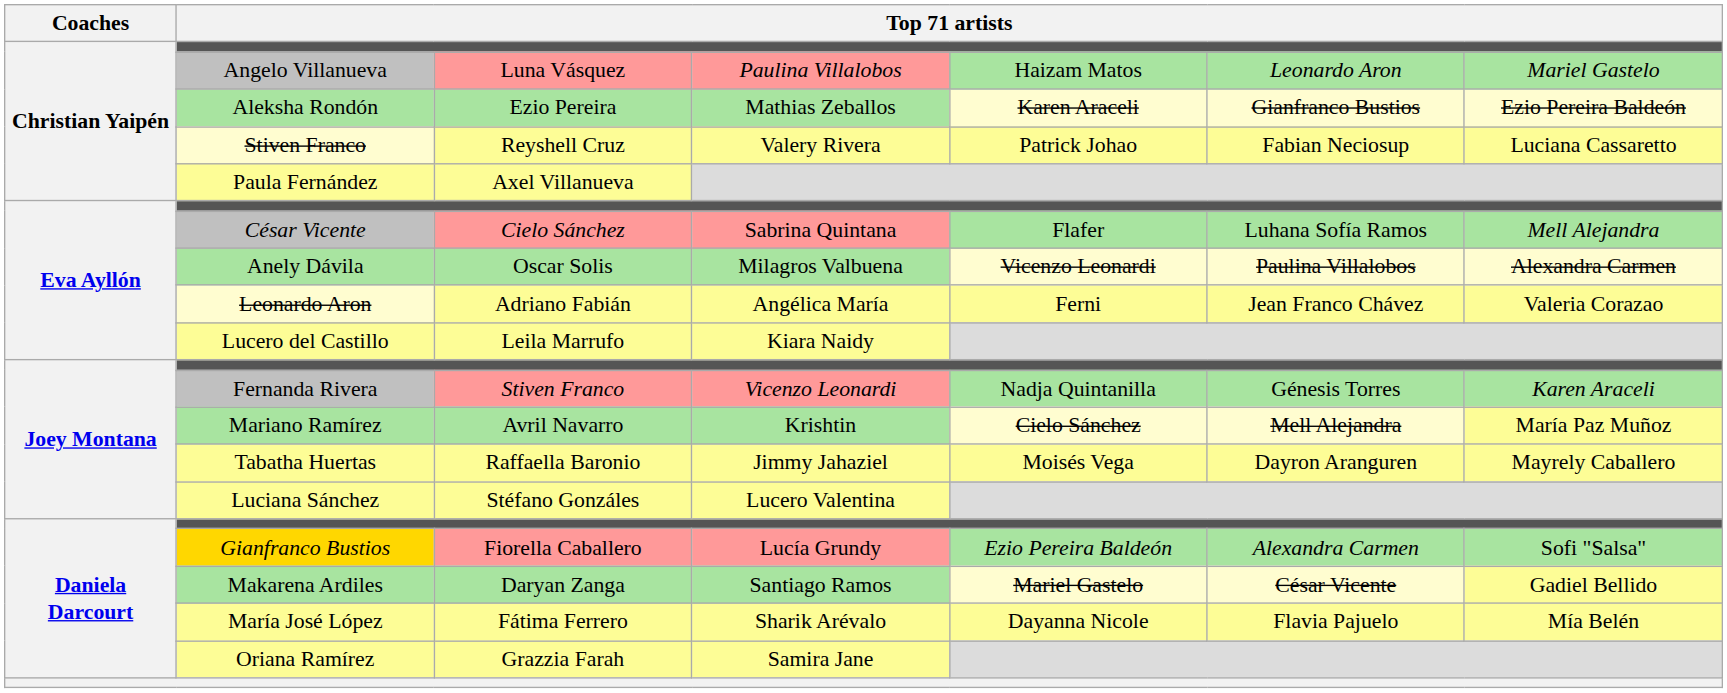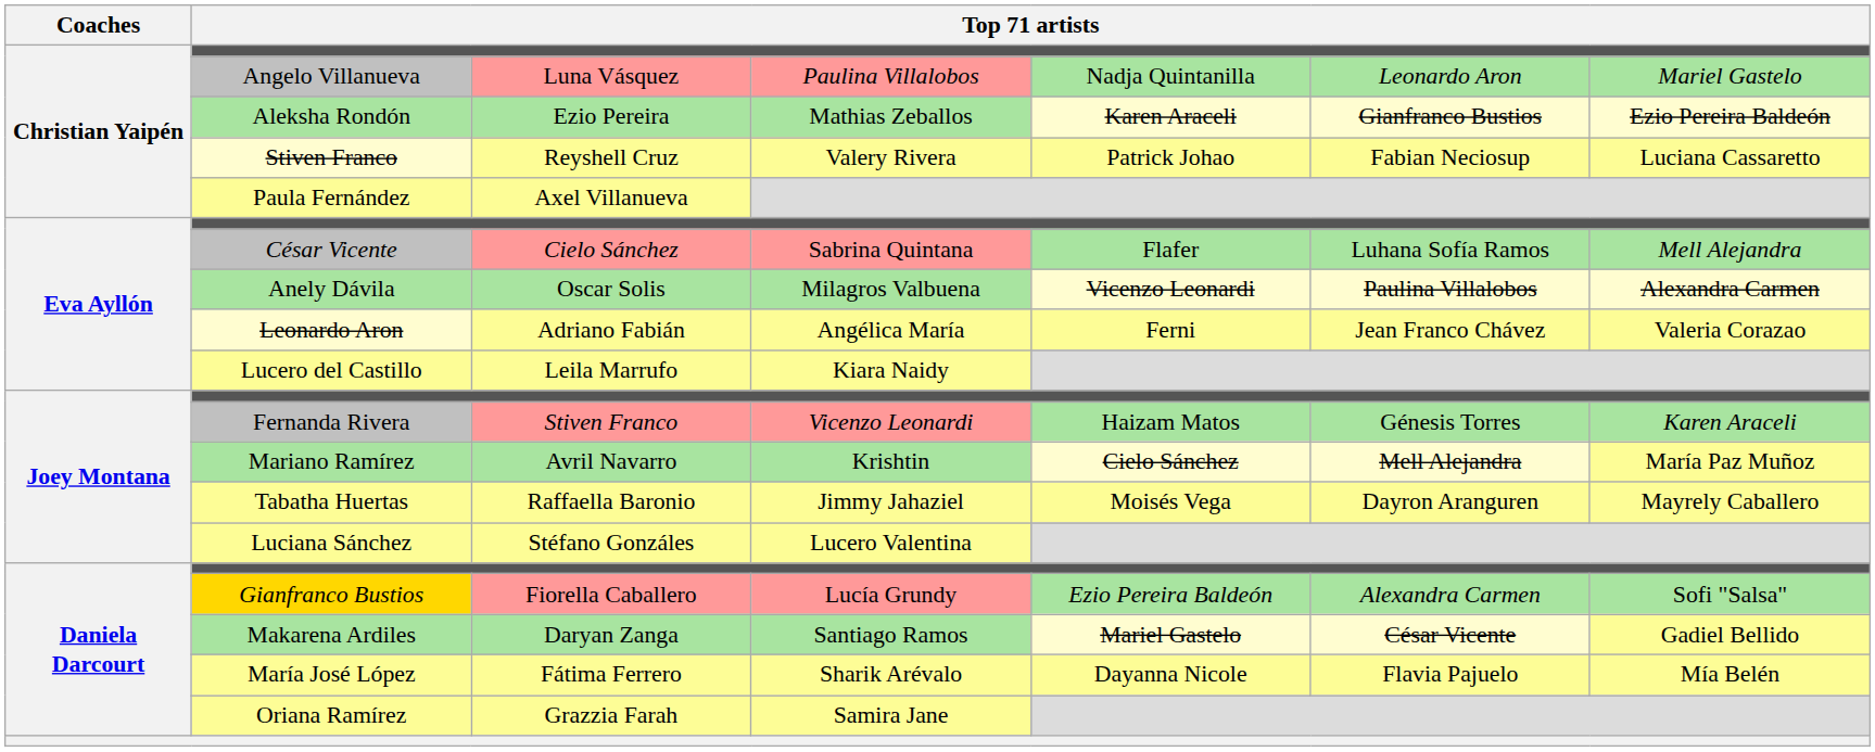 <table class="wikitable" style="text-align:center; line-height:20px; width:100%">
 <tr>
 <th scope="col" width="10%">Coaches</th>
 <th colspan="6" scope="col" width="90%">Top 71 artists</th>
 </tr>
 <tr>
 <th rowspan="5">Christian Yaipén</th>
 <td colspan="6" style="background:#555555"></td>
 </tr>
 <tr>
 <td style="background:silver">Angelo Villanueva</td>
 <td style="background:#FF9999">Luna Vásquez</td>
 <td style="background:#FF9999"><em>Paulina Villalobos</em></td>
-<td style="background:#A8E4A0">Haizam Matos</td>
+<td style="background:#A8E4A0">Nadja Quintanilla</td>
 <td style="background:#A8E4A0"><em>Leonardo Aron</em></td>
 <td style="background:#A8E4A0"><em>Mariel Gastelo</em></td>
 </tr>
 <tr>
 <td style="background:#A8E4A0">Aleksha Rondón</td>
 <td style="background:#A8E4A0">Ezio Pereira</td>
 <td style="background:#A8E4A0">Mathias Zeballos</td>
 <td style="background:#FFFDD0"><s>Karen Araceli</s></td>
 <td style="background:#FFFDD0"><s>Gianfranco Bustios</s></td>
 <td style="background:#FFFDD0"><s>Ezio Pereira Baldeón</s></td>
 </tr>
 <tr>
 <td style="background:#FFFDD0"><s>Stiven Franco</s></td>
 <td style="background:#FDFD96">Reyshell Cruz</td>
 <td style="background:#FDFD96">Valery Rivera</td>
 <td style="background:#FDFD96">Patrick Johao</td>
 <td style="background:#FDFD96">Fabian Neciosup</td>
 <td style="background:#FDFD96">Luciana Cassaretto</td>
 </tr>
 <tr>
 <td style="background:#FDFD96">Paula Fernández</td>
 <td style="background:#FDFD96">Axel Villanueva</td>
 <td colspan="4" style="background:#dcdcdc"></td>
 </tr>
 <tr>
 <th rowspan="5"><a href='#'>Eva Ayllón</a></th>
 <td colspan="6" style="background:#555555"></td>
 </tr>
 <tr>
 <td style="background:silver"><em>César Vicente</em></td>
 <td style="background:#FF9999"><em>Cielo Sánchez</em></td>
 <td style="background:#FF9999">Sabrina Quintana</td>
 <td style="background:#A8E4A0">Flafer</td>
 <td style="background:#A8E4A0">Luhana Sofía Ramos</td>
 <td style="background:#A8E4A0"><em>Mell Alejandra</em></td>
 </tr>
 <tr>
 <td style="background:#A8E4A0">Anely Dávila</td>
 <td style="background:#A8E4A0">Oscar Solis</td>
 <td style="background:#A8E4A0">Milagros Valbuena</td>
 <td style="background:#FFFDD0"><s>Vicenzo Leonardi</s></td>
 <td style="background:#FFFDD0"><s>Paulina Villalobos</s></td>
 <td style="background:#FFFDD0"><s>Alexandra Carmen</s></td>
 </tr>
 <tr>
 <td style="background:#FFFDD0"><s>Leonardo Aron</s></td>
 <td style="background:#FDFD96">Adriano Fabián</td>
 <td style="background:#FDFD96">Angélica María</td>
 <td style="background:#FDFD96">Ferni</td>
 <td style="background:#FDFD96">Jean Franco Chávez</td>
 <td style="background:#FDFD96">Valeria Corazao</td>
 </tr>
 <tr>
 <td style="background:#FDFD96">Lucero del Castillo</td>
 <td style="background:#FDFD96">Leila Marrufo</td>
 <td style="background:#FDFD96">Kiara Naidy</td>
 <td colspan="3" style="background:#dcdcdc"></td>
 </tr>
 <tr>
 <th rowspan="5"><a href='#'>Joey Montana</a></th>
 <td colspan="6" style="background:#555555"></td>
 </tr>
 <tr>
 <td style="background:silver">Fernanda Rivera</td>
 <td style="background:#FF9999"><em>Stiven Franco</em></td>
 <td style="background:#FF9999"><em>Vicenzo Leonardi</em></td>
-<td style="background:#A8E4A0">Nadja Quintanilla</td>
+<td style="background:#A8E4A0">Haizam Matos</td>
 <td style="background:#A8E4A0">Génesis Torres</td>
 <td style="background:#A8E4A0"><em>Karen Araceli</em></td>
 </tr>
 <tr>
 <td style="background:#A8E4A0">Mariano Ramírez</td>
 <td style="background:#A8E4A0">Avril Navarro</td>
 <td style="background:#A8E4A0">Krishtin</td>
 <td style="background:#FFFDD0"><s>Cielo Sánchez</s></td>
 <td style="background:#FFFDD0"><s>Mell Alejandra</s></td>
 <td style="background:#FDFD96">María Paz Muñoz</td>
 </tr>
 <tr>
 <td style="background:#FDFD96">Tabatha Huertas</td>
 <td style="background:#FDFD96">Raffaella Baronio</td>
 <td style="background:#FDFD96">Jimmy Jahaziel</td>
 <td style="background:#FDFD96">Moisés Vega</td>
 <td style="background:#FDFD96">Dayron Aranguren</td>
 <td style="background:#FDFD96">Mayrely Caballero</td>
 </tr>
 <tr>
 <td style="background:#FDFD96">Luciana Sánchez</td>
 <td style="background:#FDFD96">Stéfano Gonzáles</td>
 <td style="background:#FDFD96">Lucero Valentina</td>
 <td colspan="3" style="background:#dcdcdc"></td>
 </tr>
 <tr>
 <th rowspan="5"><a href='#'>Daniela Darcourt</a></th>
 <td colspan="6" style="background:#555555"></td>
 </tr>
 <tr>
 <td style="background:gold"><em>Gianfranco Bustios</em></td>
 <td style="background:#FF9999">Fiorella Caballero</td>
 <td style="background:#FF9999">Lucía Grundy</td>
 <td style="background:#A8E4A0"><em>Ezio Pereira Baldeón</em></td>
 <td style="background:#A8E4A0"><em>Alexandra Carmen</em></td>
 <td style="background:#A8E4A0">Sofi "Salsa"</td>
 </tr>
 <tr>
 <td style="background:#A8E4A0">Makarena Ardiles</td>
 <td style="background:#A8E4A0">Daryan Zanga</td>
 <td style="background:#A8E4A0">Santiago Ramos</td>
 <td style="background:#FFFDD0"><s>Mariel Gastelo</s></td>
 <td style="background:#FFFDD0"><s>César Vicente</s></td>
 <td style="background:#FDFD96">Gadiel Bellido</td>
 </tr>
 <tr>
 <td width="15%" style="background:#FDFD96">María José López</td>
 <td width="15%" style="background:#FDFD96">Fátima Ferrero</td>
 <td width="15%" style="background:#FDFD96">Sharik Arévalo</td>
 <td width="15%" style="background:#FDFD96">Dayanna Nicole</td>
 <td width="15%" style="background:#FDFD96">Flavia Pajuelo</td>
 <td width="15%" style="background:#FDFD96">Mía Belén</td>
 </tr>
 <tr>
 <td style="background:#FDFD96">Oriana Ramírez</td>
 <td style="background:#FDFD96">Grazzia Farah</td>
 <td style="background:#FDFD96">Samira Jane</td>
 <td colspan="3" style="background:#dcdcdc"></td>
 </tr>
 <tr>
 <th colspan="7" style="font-size:90%; line-height:12px"></th>
 </tr>
 </table>
